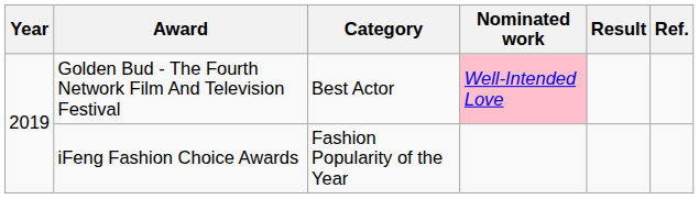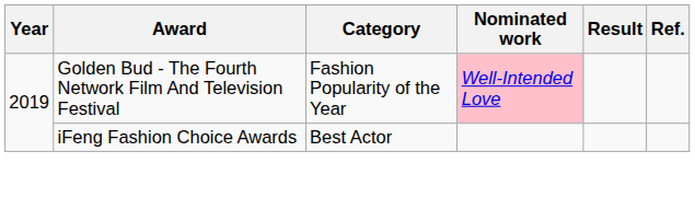 <table class="wikitable">
 <tr>
 <th>Year</th>
 <th>Award</th>
 <th>Category</th>
 <th>Nominated work</th>
 <th>Result</th>
 <th>Ref.</th>
 </tr>
 <tr>
 <td rowspan=2>2019</td>
 <td>Golden Bud - The Fourth Network Film And Television Festival</td>
-<td>Best Actor</td>
+<td>Fashion Popularity of the Year</td>
 <td style="background: pink;"><em><a href='#'>Well-Intended Love</a></em></td>
 <td></td>
 <td></td>
 </tr>
 <tr>
 <td>iFeng Fashion Choice Awards</td>
-<td>Fashion Popularity of the Year</td>
+<td>Best Actor</td>
 <td></td>
 <td></td>
 <td></td>
 </tr>
 </table>
